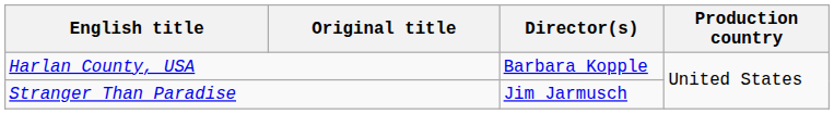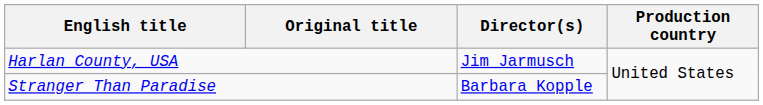 <table class="wikitable" width=100%>
 <tr>
 <th scope="col" width="32%">English title</th>
 <th scope="col" width="28%">Original title</th>
 <th scope="col" width="20%">Director(s)</th>
 <th scope="col" width="20%">Production country</th>
 </tr>
 <tr>
 <td colspan=2><em><a href='#'>Harlan County, USA</a></em></td>
-<td><a href='#'>Barbara Kopple</a></td>
+<td><a href='#'>Jim Jarmusch</a></td>
 <td rowspan=2>United States</td>
 </tr>
 <tr>
 <td colspan=2><em><a href='#'>Stranger Than Paradise</a></em></td>
-<td><a href='#'>Jim Jarmusch</a></td>
+<td><a href='#'>Barbara Kopple</a></td>
 </tr>
 </table>
